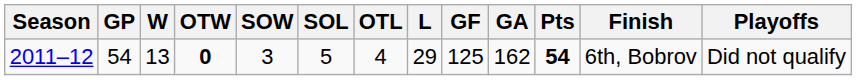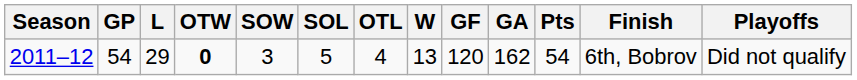 <table class="wikitable" style="text-align: center;">
 <tr>
 <th>Season</th>
 <th>GP</th>
-<th>W</th>
+<th>L</th>
 <th>OTW</th>
 <th>SOW</th>
 <th>SOL</th>
 <th>OTL</th>
-<th>L</th>
+<th>W</th>
 <th>GF</th>
 <th>GA</th>
 <th>Pts</th>
 <th>Finish</th>
 <th>Playoffs</th>
 </tr>
 <tr>
 <td align=left><a href='#'>2011–12</a></td>
 <td>54</td>
-<td>13</td>
+<td>29</td>
 <td><strong>0</strong></td>
 <td>3</td>
 <td>5</td>
 <td>4</td>
-<td>29</td>
-<td>125</td>
+<td>13</td>
+<td>120</td>
 <td>162</td>
-<td><strong>54</strong></td>
+<td>54</td>
 <td align=left>6th, Bobrov</td>
 <td align=left>Did not qualify</td>
 </tr>
 </table>
